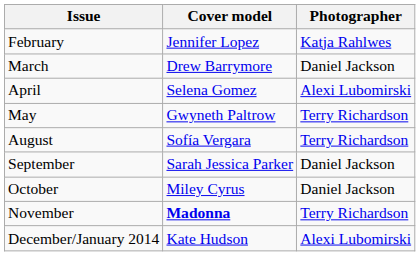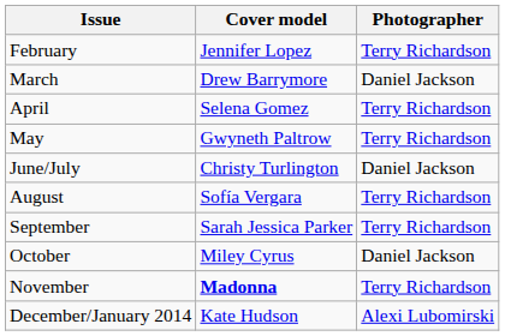 <table class="sortable wikitable">
 <tr>
 <th>Issue</th>
 <th>Cover model</th>
 <th>Photographer</th>
 </tr>
 <tr>
 <td>February</td>
 <td><a href='#'>Jennifer Lopez</a></td>
-<td><a href='#'>Katja Rahlwes</a></td>
+<td><a href='#'>Terry Richardson</a></td>
 </tr>
 <tr>
 <td>March</td>
 <td><a href='#'>Drew Barrymore</a></td>
 <td>Daniel Jackson</td>
 </tr>
 <tr>
 <td>April</td>
 <td><a href='#'>Selena Gomez</a></td>
-<td><a href='#'>Alexi Lubomirski</a></td>
+<td><a href='#'>Terry Richardson</a></td>
 </tr>
 <tr>
 <td>May</td>
 <td><a href='#'>Gwyneth Paltrow</a></td>
 <td><a href='#'>Terry Richardson</a></td>
+</tr>
+<tr>
+<td>June/July</td>
+<td><a href='#'>Christy Turlington</a></td>
+<td>Daniel Jackson</td>
 </tr>
 <tr>
 <td>August</td>
 <td><a href='#'>Sofía Vergara</a></td>
 <td><a href='#'>Terry Richardson</a></td>
 </tr>
 <tr>
 <td>September</td>
 <td><a href='#'>Sarah Jessica Parker</a></td>
-<td>Daniel Jackson</td>
+<td><a href='#'>Terry Richardson</a></td>
 </tr>
 <tr>
 <td>October</td>
 <td><a href='#'>Miley Cyrus</a></td>
 <td>Daniel Jackson</td>
 </tr>
 <tr>
 <td>November</td>
 <td><strong><a href='#'>Madonna</a></strong></td>
 <td><a href='#'>Terry Richardson</a></td>
 </tr>
 <tr>
 <td>December/January 2014</td>
 <td><a href='#'>Kate Hudson</a></td>
 <td><a href='#'>Alexi Lubomirski</a></td>
 </tr>
 </table>
